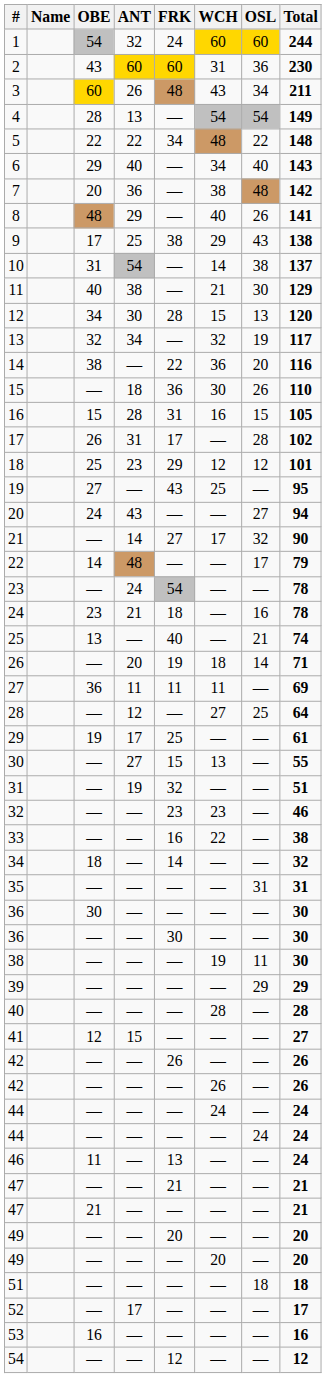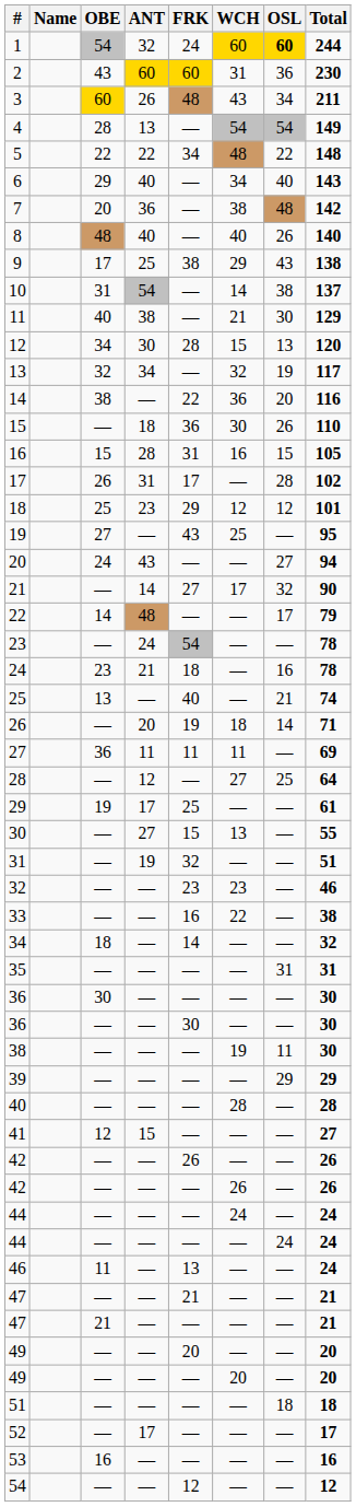 <table class="wikitable sortable" style="text-align:center;">
 <tr>
 <th>#</th>
 <th>Name</th>
 <th>OBE</th>
 <th>ANT</th>
 <th>FRK</th>
 <th>WCH</th>
 <th>OSL</th>
 <th>Total</th>
 </tr>
 <tr>
 <td>1</td>
 <td align="left"></td>
 <td bgcolor="silver">54</td>
 <td>32</td>
 <td>24</td>
 <td bgcolor="gold">60</td>
-<td bgcolor="gold">60</td>
+<td bgcolor="gold"><strong>60</strong></td>
 <td><strong>244</strong></td>
 </tr>
 <tr>
 <td>2</td>
 <td align="left"></td>
 <td>43</td>
 <td bgcolor="gold">60</td>
 <td bgcolor="gold">60</td>
 <td>31</td>
 <td>36</td>
 <td><strong>230</strong></td>
 </tr>
 <tr>
 <td>3</td>
 <td align="left"></td>
 <td bgcolor="gold">60</td>
 <td>26</td>
 <td bgcolor=CC9966>48</td>
 <td>43</td>
 <td>34</td>
 <td><strong>211</strong></td>
 </tr>
 <tr>
 <td>4</td>
 <td align="left"></td>
 <td>28</td>
 <td>13</td>
 <td>—</td>
 <td bgcolor="silver">54</td>
 <td bgcolor="silver">54</td>
 <td><strong>149</strong></td>
 </tr>
 <tr>
 <td>5</td>
 <td align="left"></td>
 <td>22</td>
 <td>22</td>
 <td>34</td>
 <td bgcolor=CC9966>48</td>
 <td>22</td>
 <td><strong>148</strong></td>
 </tr>
 <tr>
 <td>6</td>
 <td align="left"></td>
 <td>29</td>
 <td>40</td>
 <td>—</td>
 <td>34</td>
 <td>40</td>
 <td><strong>143</strong></td>
 </tr>
 <tr>
 <td>7</td>
 <td align="left"></td>
 <td>20</td>
 <td>36</td>
 <td>—</td>
 <td>38</td>
 <td bgcolor=CC9966>48</td>
 <td><strong>142</strong></td>
 </tr>
 <tr>
 <td>8</td>
 <td align="left"></td>
 <td bgcolor=CC9966>48</td>
-<td>29</td>
+<td>40</td>
 <td>—</td>
 <td>40</td>
 <td>26</td>
-<td><strong>141</strong></td>
+<td><strong>140</strong></td>
 </tr>
 <tr>
 <td>9</td>
 <td align="left"></td>
 <td>17</td>
 <td>25</td>
 <td>38</td>
 <td>29</td>
 <td>43</td>
 <td><strong>138</strong></td>
 </tr>
 <tr>
 <td>10</td>
 <td align="left"></td>
 <td>31</td>
 <td bgcolor="silver">54</td>
 <td>—</td>
 <td>14</td>
 <td>38</td>
 <td><strong>137</strong></td>
 </tr>
 <tr>
 <td>11</td>
 <td align="left"></td>
 <td>40</td>
 <td>38</td>
 <td>—</td>
 <td>21</td>
 <td>30</td>
 <td><strong>129</strong></td>
 </tr>
 <tr>
 <td>12</td>
 <td align="left"></td>
 <td>34</td>
 <td>30</td>
 <td>28</td>
 <td>15</td>
 <td>13</td>
 <td><strong>120</strong></td>
 </tr>
 <tr>
 <td>13</td>
 <td align="left"></td>
 <td>32</td>
 <td>34</td>
 <td>—</td>
 <td>32</td>
 <td>19</td>
 <td><strong>117</strong></td>
 </tr>
 <tr>
 <td>14</td>
 <td align="left"></td>
 <td>38</td>
 <td>—</td>
 <td>22</td>
 <td>36</td>
 <td>20</td>
 <td><strong>116</strong></td>
 </tr>
 <tr>
 <td>15</td>
 <td align="left"></td>
 <td>—</td>
 <td>18</td>
 <td>36</td>
 <td>30</td>
 <td>26</td>
 <td><strong>110</strong></td>
 </tr>
 <tr>
 <td>16</td>
 <td align="left"></td>
 <td>15</td>
 <td>28</td>
 <td>31</td>
 <td>16</td>
 <td>15</td>
 <td><strong>105</strong></td>
 </tr>
 <tr>
 <td>17</td>
 <td align="left"></td>
 <td>26</td>
 <td>31</td>
 <td>17</td>
 <td>—</td>
 <td>28</td>
 <td><strong>102</strong></td>
 </tr>
 <tr>
 <td>18</td>
 <td align="left"></td>
 <td>25</td>
 <td>23</td>
 <td>29</td>
 <td>12</td>
 <td>12</td>
 <td><strong>101</strong></td>
 </tr>
 <tr>
 <td>19</td>
 <td align="left"></td>
 <td>27</td>
 <td>—</td>
 <td>43</td>
 <td>25</td>
 <td>—</td>
 <td><strong>95</strong></td>
 </tr>
 <tr>
 <td>20</td>
 <td align="left"></td>
 <td>24</td>
 <td>43</td>
 <td>—</td>
 <td>—</td>
 <td>27</td>
 <td><strong>94</strong></td>
 </tr>
 <tr>
 <td>21</td>
 <td align="left"></td>
 <td>—</td>
 <td>14</td>
 <td>27</td>
 <td>17</td>
 <td>32</td>
 <td><strong>90</strong></td>
 </tr>
 <tr>
 <td>22</td>
 <td align="left"></td>
 <td>14</td>
 <td bgcolor=CC9966>48</td>
 <td>—</td>
 <td>—</td>
 <td>17</td>
 <td><strong>79</strong></td>
 </tr>
 <tr>
 <td>23</td>
 <td align="left"></td>
 <td>—</td>
 <td>24</td>
 <td bgcolor="silver">54</td>
 <td>—</td>
 <td>—</td>
 <td><strong>78</strong></td>
 </tr>
 <tr>
 <td>24</td>
 <td align="left"></td>
 <td>23</td>
 <td>21</td>
 <td>18</td>
 <td>—</td>
 <td>16</td>
 <td><strong>78</strong></td>
 </tr>
 <tr>
 <td>25</td>
 <td align="left"></td>
 <td>13</td>
 <td>—</td>
 <td>40</td>
 <td>—</td>
 <td>21</td>
 <td><strong>74</strong></td>
 </tr>
 <tr>
 <td>26</td>
 <td align="left"></td>
 <td>—</td>
 <td>20</td>
 <td>19</td>
 <td>18</td>
 <td>14</td>
 <td><strong>71</strong></td>
 </tr>
 <tr>
 <td>27</td>
 <td align="left"></td>
 <td>36</td>
 <td>11</td>
 <td>11</td>
 <td>11</td>
 <td>—</td>
 <td><strong>69</strong></td>
 </tr>
 <tr>
 <td>28</td>
 <td align="left"></td>
 <td>—</td>
 <td>12</td>
 <td>—</td>
 <td>27</td>
 <td>25</td>
 <td><strong>64</strong></td>
 </tr>
 <tr>
 <td>29</td>
 <td align="left"></td>
 <td>19</td>
 <td>17</td>
 <td>25</td>
 <td>—</td>
 <td>—</td>
 <td><strong>61</strong></td>
 </tr>
 <tr>
 <td>30</td>
 <td align="left"></td>
 <td>—</td>
 <td>27</td>
 <td>15</td>
 <td>13</td>
 <td>—</td>
 <td><strong>55</strong></td>
 </tr>
 <tr>
 <td>31</td>
 <td align="left"></td>
 <td>—</td>
 <td>19</td>
 <td>32</td>
 <td>—</td>
 <td>—</td>
 <td><strong>51</strong></td>
 </tr>
 <tr>
 <td>32</td>
 <td align="left"></td>
 <td>—</td>
 <td>—</td>
 <td>23</td>
 <td>23</td>
 <td>—</td>
 <td><strong>46</strong></td>
 </tr>
 <tr>
 <td>33</td>
 <td align="left"></td>
 <td>—</td>
 <td>—</td>
 <td>16</td>
 <td>22</td>
 <td>—</td>
 <td><strong>38</strong></td>
 </tr>
 <tr>
 <td>34</td>
 <td align="left"></td>
 <td>18</td>
 <td>—</td>
 <td>14</td>
 <td>—</td>
 <td>—</td>
 <td><strong>32</strong></td>
 </tr>
 <tr>
 <td>35</td>
 <td align="left"></td>
 <td>—</td>
 <td>—</td>
 <td>—</td>
 <td>—</td>
 <td>31</td>
 <td><strong>31</strong></td>
 </tr>
 <tr>
 <td>36</td>
 <td align="left"></td>
 <td>30</td>
 <td>—</td>
 <td>—</td>
 <td>—</td>
 <td>—</td>
 <td><strong>30</strong></td>
 </tr>
 <tr>
 <td>36</td>
 <td align="left"></td>
 <td>—</td>
 <td>—</td>
 <td>30</td>
 <td>—</td>
 <td>—</td>
 <td><strong>30</strong></td>
 </tr>
 <tr>
 <td>38</td>
 <td align="left"></td>
 <td>—</td>
 <td>—</td>
 <td>—</td>
 <td>19</td>
 <td>11</td>
 <td><strong>30</strong></td>
 </tr>
 <tr>
 <td>39</td>
 <td align="left"></td>
 <td>—</td>
 <td>—</td>
 <td>—</td>
 <td>—</td>
 <td>29</td>
 <td><strong>29</strong></td>
 </tr>
 <tr>
 <td>40</td>
 <td align="left"></td>
 <td>—</td>
 <td>—</td>
 <td>—</td>
 <td>28</td>
 <td>—</td>
 <td><strong>28</strong></td>
 </tr>
 <tr>
 <td>41</td>
 <td align="left"></td>
 <td>12</td>
 <td>15</td>
 <td>—</td>
 <td>—</td>
 <td>—</td>
 <td><strong>27</strong></td>
 </tr>
 <tr>
 <td>42</td>
 <td align="left"></td>
 <td>—</td>
 <td>—</td>
 <td>26</td>
 <td>—</td>
 <td>—</td>
 <td><strong>26</strong></td>
 </tr>
 <tr>
 <td>42</td>
 <td align="left"></td>
 <td>—</td>
 <td>—</td>
 <td>—</td>
 <td>26</td>
 <td>—</td>
 <td><strong>26</strong></td>
 </tr>
 <tr>
 <td>44</td>
 <td align="left"></td>
 <td>—</td>
 <td>—</td>
 <td>—</td>
 <td>24</td>
 <td>—</td>
 <td><strong>24</strong></td>
 </tr>
 <tr>
 <td>44</td>
 <td align="left"></td>
 <td>—</td>
 <td>—</td>
 <td>—</td>
 <td>—</td>
 <td>24</td>
 <td><strong>24</strong></td>
 </tr>
 <tr>
 <td>46</td>
 <td align="left"></td>
 <td>11</td>
 <td>—</td>
 <td>13</td>
 <td>—</td>
 <td>—</td>
 <td><strong>24</strong></td>
 </tr>
 <tr>
 <td>47</td>
 <td align="left"></td>
 <td>—</td>
 <td>—</td>
 <td>21</td>
 <td>—</td>
 <td>—</td>
 <td><strong>21</strong></td>
 </tr>
 <tr>
 <td>47</td>
 <td align="left"></td>
 <td>21</td>
 <td>—</td>
 <td>—</td>
 <td>—</td>
 <td>—</td>
 <td><strong>21</strong></td>
 </tr>
 <tr>
 <td>49</td>
 <td align="left"></td>
 <td>—</td>
 <td>—</td>
 <td>20</td>
 <td>—</td>
 <td>—</td>
 <td><strong>20</strong></td>
 </tr>
 <tr>
 <td>49</td>
 <td align="left"></td>
 <td>—</td>
 <td>—</td>
 <td>—</td>
 <td>20</td>
 <td>—</td>
 <td><strong>20</strong></td>
 </tr>
 <tr>
 <td>51</td>
 <td align="left"></td>
 <td>—</td>
 <td>—</td>
 <td>—</td>
 <td>—</td>
 <td>18</td>
 <td><strong>18</strong></td>
 </tr>
 <tr>
 <td>52</td>
 <td align="left"></td>
 <td>—</td>
 <td>17</td>
 <td>—</td>
 <td>—</td>
 <td>—</td>
 <td><strong>17</strong></td>
 </tr>
 <tr>
 <td>53</td>
 <td align="left"></td>
 <td>16</td>
 <td>—</td>
 <td>—</td>
 <td>—</td>
 <td>—</td>
 <td><strong>16</strong></td>
 </tr>
 <tr>
 <td>54</td>
 <td align="left"></td>
 <td>—</td>
 <td>—</td>
 <td>12</td>
 <td>—</td>
 <td>—</td>
 <td><strong>12</strong></td>
 </tr>
 </table>
